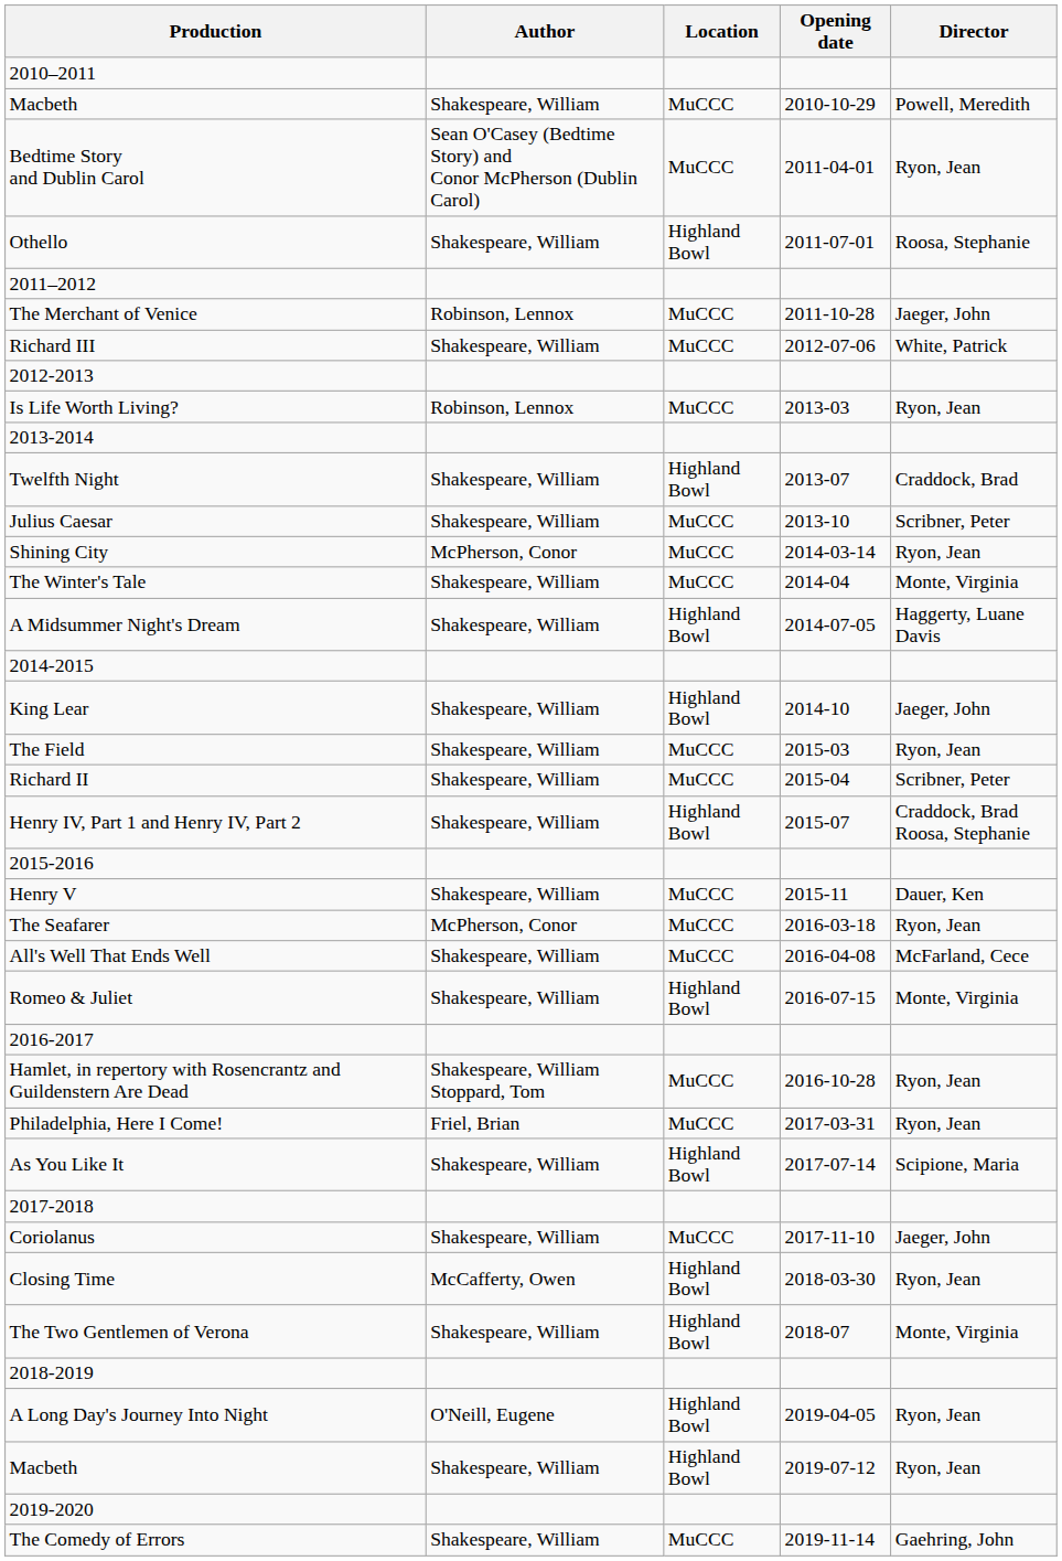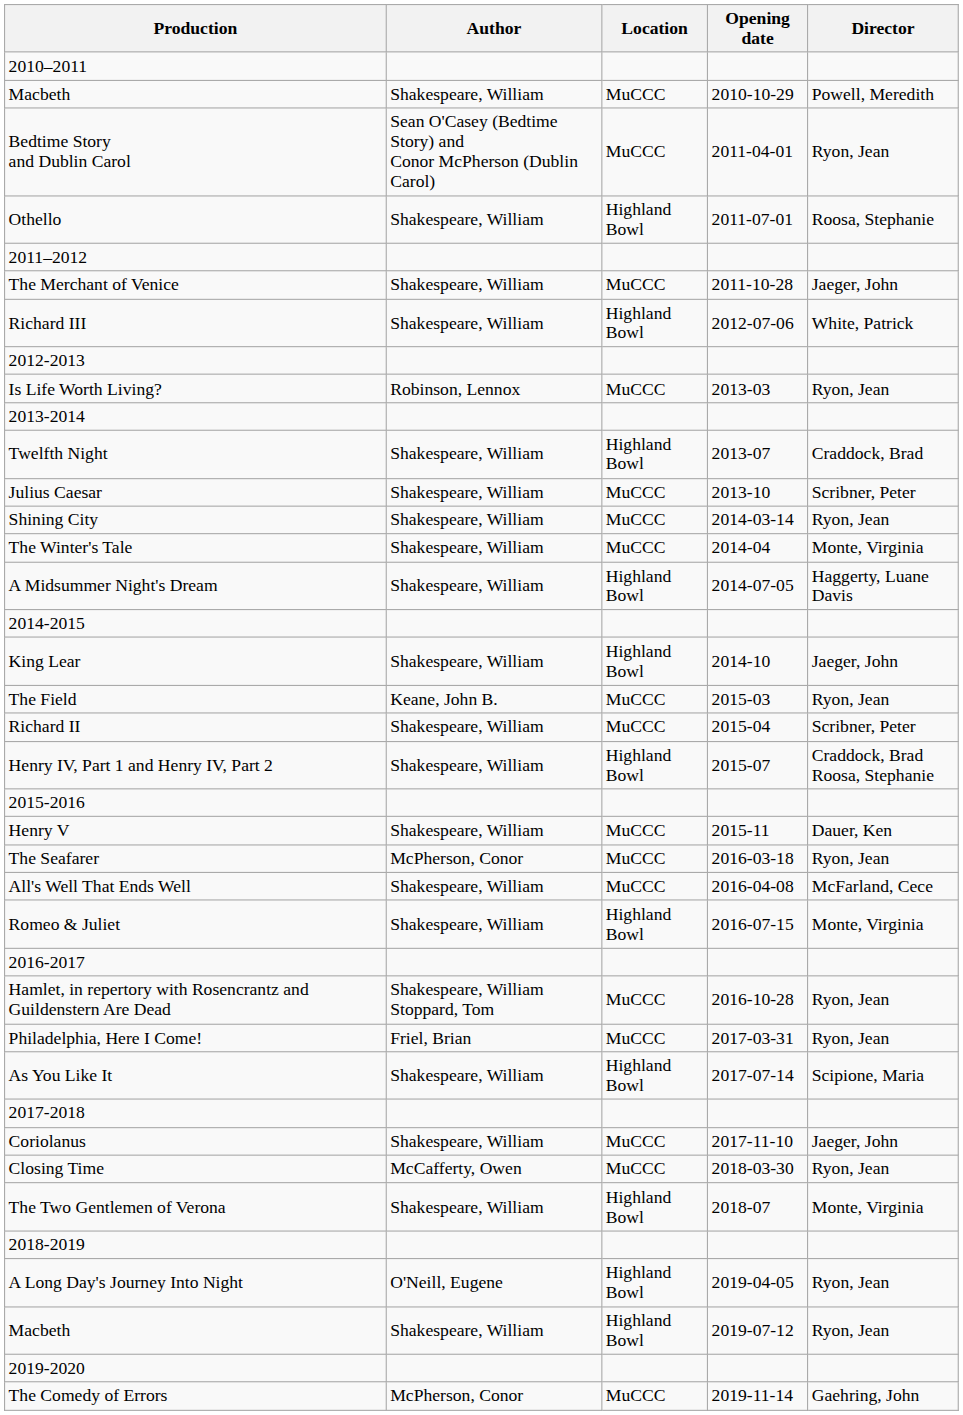 <table class="wikitable" border="1">
 <tr>
 <th>Production</th>
 <th>Author</th>
 <th>Location</th>
 <th>Opening date</th>
 <th>Director</th>
 </tr>
 <tr>
 <td>2010–2011</td>
 <td></td>
 <td></td>
 <td></td>
 <td></td>
 </tr>
 <tr>
 <td>Macbeth</td>
 <td>Shakespeare, William</td>
 <td>MuCCC</td>
 <td>2010-10-29</td>
 <td>Powell, Meredith</td>
 </tr>
 <tr>
 <td>Bedtime Story<br>and Dublin Carol</td>
 <td>Sean O'Casey (Bedtime Story) and<br>Conor McPherson (Dublin Carol)</td>
 <td>MuCCC</td>
 <td>2011-04-01</td>
 <td>Ryon, Jean</td>
 </tr>
 <tr>
 <td>Othello</td>
 <td>Shakespeare, William</td>
 <td>Highland Bowl</td>
 <td>2011-07-01</td>
 <td>Roosa, Stephanie</td>
 </tr>
 <tr>
 <td>2011–2012</td>
 <td></td>
 <td></td>
 <td></td>
 <td></td>
 </tr>
 <tr>
 <td>The Merchant of Venice</td>
-<td>Robinson, Lennox</td>
+<td>Shakespeare, William</td>
 <td>MuCCC</td>
 <td>2011-10-28</td>
 <td>Jaeger, John</td>
 </tr>
 <tr>
 <td>Richard III</td>
 <td>Shakespeare, William</td>
-<td>MuCCC</td>
+<td>Highland Bowl</td>
 <td>2012-07-06</td>
 <td>White, Patrick</td>
 </tr>
 <tr>
 <td>2012-2013</td>
 <td></td>
 <td></td>
 <td></td>
 <td></td>
 </tr>
 <tr>
 <td>Is Life Worth Living?</td>
 <td>Robinson, Lennox</td>
 <td>MuCCC</td>
 <td>2013-03</td>
 <td>Ryon, Jean</td>
 </tr>
 <tr>
 <td>2013-2014</td>
 <td></td>
 <td></td>
 <td></td>
 <td></td>
 </tr>
 <tr>
 <td>Twelfth Night</td>
 <td>Shakespeare, William</td>
 <td>Highland Bowl</td>
 <td>2013-07</td>
 <td>Craddock, Brad</td>
 </tr>
 <tr>
 <td>Julius Caesar</td>
 <td>Shakespeare, William</td>
 <td>MuCCC</td>
 <td>2013-10</td>
 <td>Scribner, Peter</td>
 </tr>
 <tr>
 <td>Shining City</td>
-<td>McPherson, Conor</td>
+<td>Shakespeare, William</td>
 <td>MuCCC</td>
 <td>2014-03-14</td>
 <td>Ryon, Jean</td>
 </tr>
 <tr>
 <td>The Winter's Tale</td>
 <td>Shakespeare, William</td>
 <td>MuCCC</td>
 <td>2014-04</td>
 <td>Monte, Virginia</td>
 </tr>
 <tr>
 <td>A Midsummer Night's Dream</td>
 <td>Shakespeare, William</td>
 <td>Highland Bowl</td>
 <td>2014-07-05</td>
 <td>Haggerty, Luane Davis</td>
 </tr>
 <tr>
 <td>2014-2015</td>
 <td></td>
 <td></td>
 <td></td>
 <td></td>
 </tr>
 <tr>
 <td>King Lear</td>
 <td>Shakespeare, William</td>
 <td>Highland Bowl</td>
 <td>2014-10</td>
 <td>Jaeger, John</td>
 </tr>
 <tr>
 <td>The Field</td>
-<td>Shakespeare, William</td>
+<td>Keane, John B.</td>
 <td>MuCCC</td>
 <td>2015-03</td>
 <td>Ryon, Jean</td>
 </tr>
 <tr>
 <td>Richard II</td>
 <td>Shakespeare, William</td>
 <td>MuCCC</td>
 <td>2015-04</td>
 <td>Scribner, Peter</td>
 </tr>
 <tr>
 <td>Henry IV, Part 1 and Henry IV, Part 2</td>
 <td>Shakespeare, William</td>
 <td>Highland Bowl</td>
 <td>2015-07</td>
 <td>Craddock, Brad<br>Roosa, Stephanie</td>
 </tr>
 <tr>
 <td>2015-2016</td>
 <td></td>
 <td></td>
 <td></td>
 <td></td>
 </tr>
 <tr>
 <td>Henry V</td>
 <td>Shakespeare, William</td>
 <td>MuCCC</td>
 <td>2015-11</td>
 <td>Dauer, Ken</td>
 </tr>
 <tr>
 <td>The Seafarer</td>
 <td>McPherson, Conor</td>
 <td>MuCCC</td>
 <td>2016-03-18</td>
 <td>Ryon, Jean</td>
 </tr>
 <tr>
 <td>All's Well That Ends Well</td>
 <td>Shakespeare, William</td>
 <td>MuCCC</td>
 <td>2016-04-08</td>
 <td>McFarland, Cece</td>
 </tr>
 <tr>
 <td>Romeo & Juliet</td>
 <td>Shakespeare, William</td>
 <td>Highland Bowl</td>
 <td>2016-07-15</td>
 <td>Monte, Virginia</td>
 </tr>
 <tr>
 <td>2016-2017</td>
 <td></td>
 <td></td>
 <td></td>
 <td></td>
 </tr>
 <tr>
 <td>Hamlet, in repertory with Rosencrantz and Guildenstern Are Dead</td>
 <td>Shakespeare, William<br>Stoppard, Tom</td>
 <td>MuCCC</td>
 <td>2016-10-28</td>
 <td>Ryon, Jean</td>
 </tr>
 <tr>
 <td>Philadelphia, Here I Come!</td>
 <td>Friel, Brian</td>
 <td>MuCCC</td>
 <td>2017-03-31</td>
 <td>Ryon, Jean</td>
 </tr>
 <tr>
 <td>As You Like It</td>
 <td>Shakespeare, William</td>
 <td>Highland Bowl</td>
 <td>2017-07-14</td>
 <td>Scipione, Maria</td>
 </tr>
 <tr>
 <td>2017-2018</td>
 <td></td>
 <td></td>
 <td></td>
 <td></td>
 </tr>
 <tr>
 <td>Coriolanus</td>
 <td>Shakespeare, William</td>
 <td>MuCCC</td>
 <td>2017-11-10</td>
 <td>Jaeger, John</td>
 </tr>
 <tr>
 <td>Closing Time</td>
 <td>McCafferty, Owen</td>
-<td>Highland Bowl</td>
+<td>MuCCC</td>
 <td>2018-03-30</td>
 <td>Ryon, Jean</td>
 </tr>
 <tr>
 <td>The Two Gentlemen of Verona</td>
 <td>Shakespeare, William</td>
 <td>Highland Bowl</td>
 <td>2018-07</td>
 <td>Monte, Virginia</td>
 </tr>
 <tr>
 <td>2018-2019</td>
 <td></td>
 <td></td>
 <td></td>
 <td></td>
 </tr>
 <tr>
 <td>A Long Day's Journey Into Night</td>
 <td>O'Neill, Eugene</td>
 <td>Highland Bowl</td>
 <td>2019-04-05</td>
 <td>Ryon, Jean</td>
 </tr>
 <tr>
 <td>Macbeth</td>
 <td>Shakespeare, William</td>
 <td>Highland Bowl</td>
 <td>2019-07-12</td>
 <td>Ryon, Jean</td>
 </tr>
 <tr>
 <td>2019-2020</td>
 <td></td>
 <td></td>
 <td></td>
 <td></td>
 </tr>
 <tr>
 <td>The Comedy of Errors</td>
-<td>Shakespeare, William</td>
+<td>McPherson, Conor</td>
 <td>MuCCC</td>
 <td>2019-11-14</td>
 <td>Gaehring, John</td>
 </tr>
 </table>
